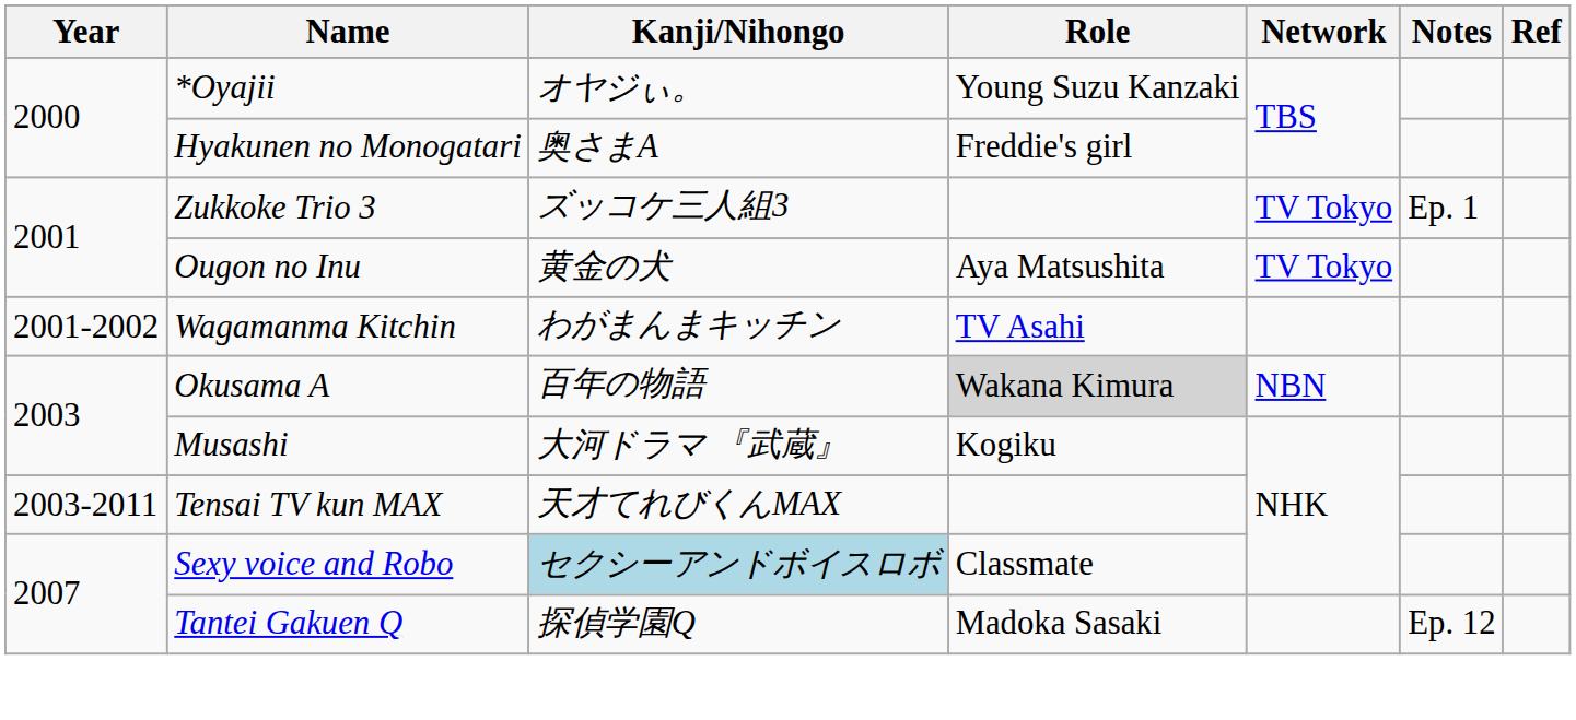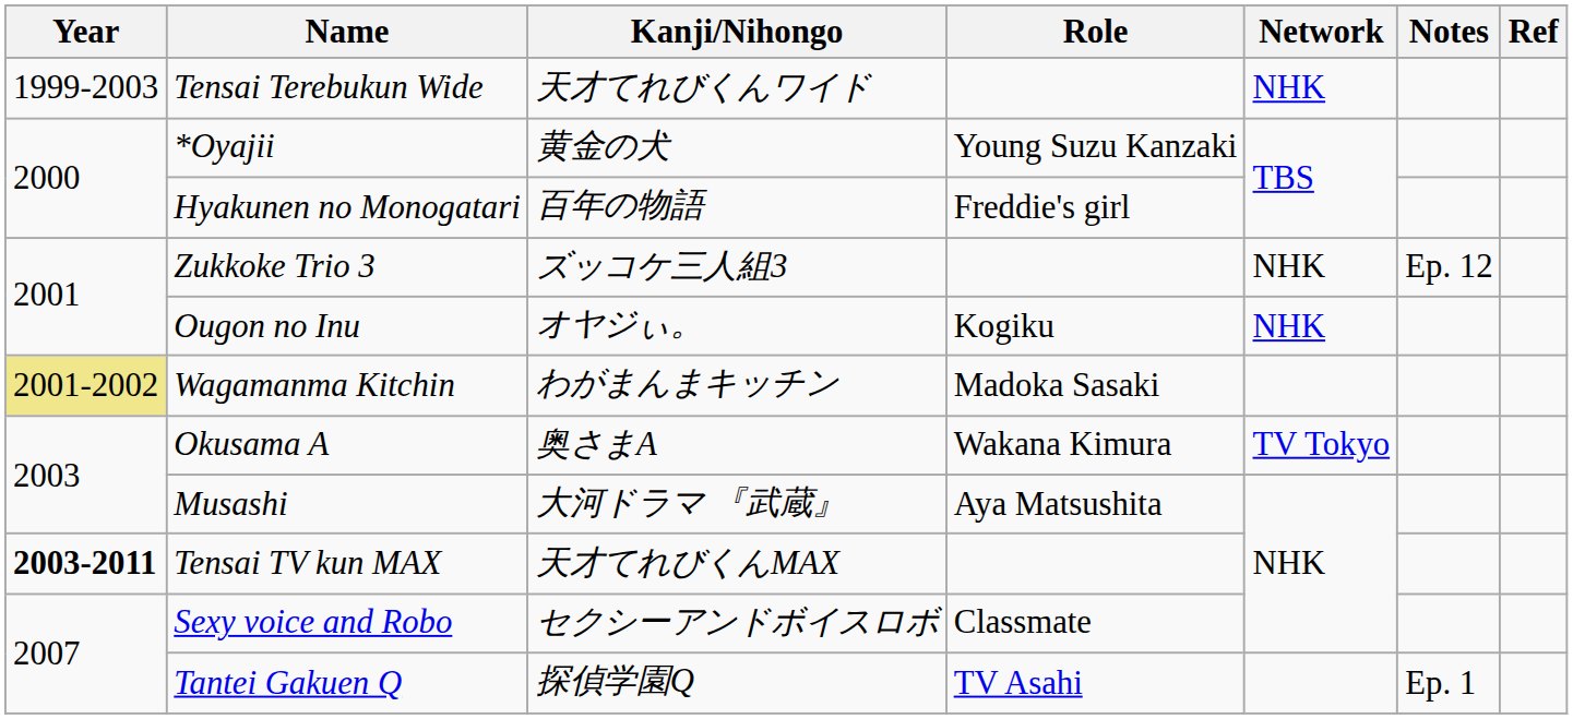 <table class="wikitable sortable">
 <tr>
 <th>Year</th>
 <th>Name</th>
 <th>Kanji/Nihongo</th>
 <th>Role</th>
 <th>Network</th>
 <th>Notes</th>
 <th>Ref</th>
 </tr>
 <tr>
+<td>1999-2003</td>
+<td><em>Tensai Terebukun Wide</em></td>
+<td><em>天才てれびくんワイド</em></td>
+<td></td>
+<td><a href='#'>NHK</a></td>
+<td></td>
+<td></td>
+</tr>
+<tr>
 <td rowspan="2">2000</td>
 <td><em>*Oyajii</em></td>
-<td><em>オヤジぃ。</em></td>
+<td><em>黄金の犬</em></td>
 <td>Young Suzu Kanzaki</td>
 <td rowspan="2"><a href='#'>TBS</a></td>
 <td></td>
 <td></td>
 </tr>
 <tr>
 <td><em>Hyakunen no Monogatari</em></td>
-<td><em>奥さまA</em></td>
+<td><em>百年の物語</em></td>
 <td>Freddie's girl</td>
 <td></td>
 <td></td>
 </tr>
 <tr>
 <td rowspan="2">2001</td>
 <td><em>Zukkoke Trio 3</em></td>
 <td><em>ズッコケ三人組3</em></td>
 <td></td>
-<td><a href='#'>TV Tokyo</a></td>
-<td>Ep. 1</td>
+<td>NHK</td>
+<td>Ep. 12</td>
 <td></td>
 </tr>
 <tr>
 <td><em>Ougon no Inu</em></td>
-<td><em>黄金の犬</em></td>
-<td>Aya Matsushita</td>
-<td><a href='#'>TV Tokyo</a></td>
+<td><em>オヤジぃ。</em></td>
+<td>Kogiku</td>
+<td><a href='#'>NHK</a></td>
 <td></td>
 <td></td>
 </tr>
 <tr>
-<td>2001-2002</td>
+<td style="background: khaki;">2001-2002</td>
 <td><em>Wagamanma Kitchin</em></td>
 <td><em>わがまんまキッチン</em></td>
-<td><a href='#'>TV Asahi</a></td>
+<td>Madoka Sasaki</td>
 <td></td>
 <td></td>
 </tr>
 <tr>
 <td rowspan="2">2003</td>
 <td><em>Okusama A</em></td>
-<td><em>百年の物語</em></td>
-<td style="background: lightgrey;">Wakana Kimura</td>
-<td><a href='#'>NBN</a></td>
+<td><em>奥さまA</em></td>
+<td>Wakana Kimura</td>
+<td><a href='#'>TV Tokyo</a></td>
 <td></td>
 <td></td>
 </tr>
 <tr>
 <td><em>Musashi</em></td>
 <td><em>大河ドラマ 『武蔵』</em></td>
-<td>Kogiku</td>
+<td>Aya Matsushita</td>
 <td rowspan="3">NHK</td>
 <td></td>
 <td></td>
 </tr>
 <tr>
-<td>2003-2011</td>
+<td><strong>2003-2011</strong></td>
 <td><em>Tensai TV kun MAX</em></td>
 <td><em>天才てれびくんMAX</em></td>
 <td></td>
 <td></td>
 <td></td>
 </tr>
 <tr>
 <td rowspan="2">2007</td>
 <td><em><a href='#'>Sexy voice and Robo</a></em></td>
-<td style="background: lightblue;"><em>セクシーアンドボイスロボ</em></td>
+<td><em>セクシーアンドボイスロボ</em></td>
 <td>Classmate</td>
 <td></td>
 <td></td>
 </tr>
 <tr>
 <td><em><a href='#'>Tantei Gakuen Q</a></em></td>
 <td><em>探偵学園Q</em></td>
-<td>Madoka Sasaki</td>
+<td><a href='#'>TV Asahi</a></td>
 <td></td>
-<td>Ep. 12</td>
+<td>Ep. 1</td>
 <td></td>
 </tr>
 </table>
